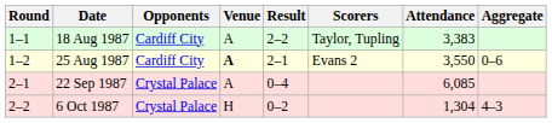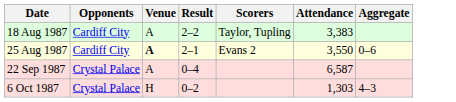 <table class="wikitable">
 <tr>
-<th>Round</th>
 <th>Date</th>
 <th>Opponents</th>
 <th>Venue</th>
 <th>Result</th>
 <th>Scorers</th>
 <th>Attendance</th>
 <th>Aggregate</th>
 </tr>
 <tr bgcolor="#ddffdd">
-<td>1–1</td>
 <td>18 Aug 1987</td>
 <td><a href='#'>Cardiff City</a></td>
 <td>A</td>
 <td>2–2</td>
 <td>Taylor, Tupling</td>
 <td align="right">3,383</td>
 <td></td>
 </tr>
 <tr bgcolor="#ffffdd">
-<td>1–2</td>
 <td>25 Aug 1987</td>
 <td><a href='#'>Cardiff City</a></td>
 <td><strong>A</strong></td>
 <td>2–1</td>
 <td>Evans 2</td>
 <td align="right">3,550</td>
 <td>0–6</td>
 </tr>
 <tr bgcolor="#ffdddd">
-<td>2–1</td>
 <td>22 Sep 1987</td>
 <td><a href='#'>Crystal Palace</a></td>
 <td>A</td>
 <td>0–4</td>
 <td></td>
-<td align="right">6,085</td>
+<td align="right">6,587</td>
 <td></td>
 </tr>
 <tr bgcolor="#ffdddd">
-<td>2–2</td>
 <td>6 Oct 1987</td>
 <td><a href='#'>Crystal Palace</a></td>
 <td>H</td>
 <td>0–2</td>
 <td></td>
-<td align="right">1,304</td>
+<td align="right">1,303</td>
 <td>4–3</td>
 </tr>
 </table>
